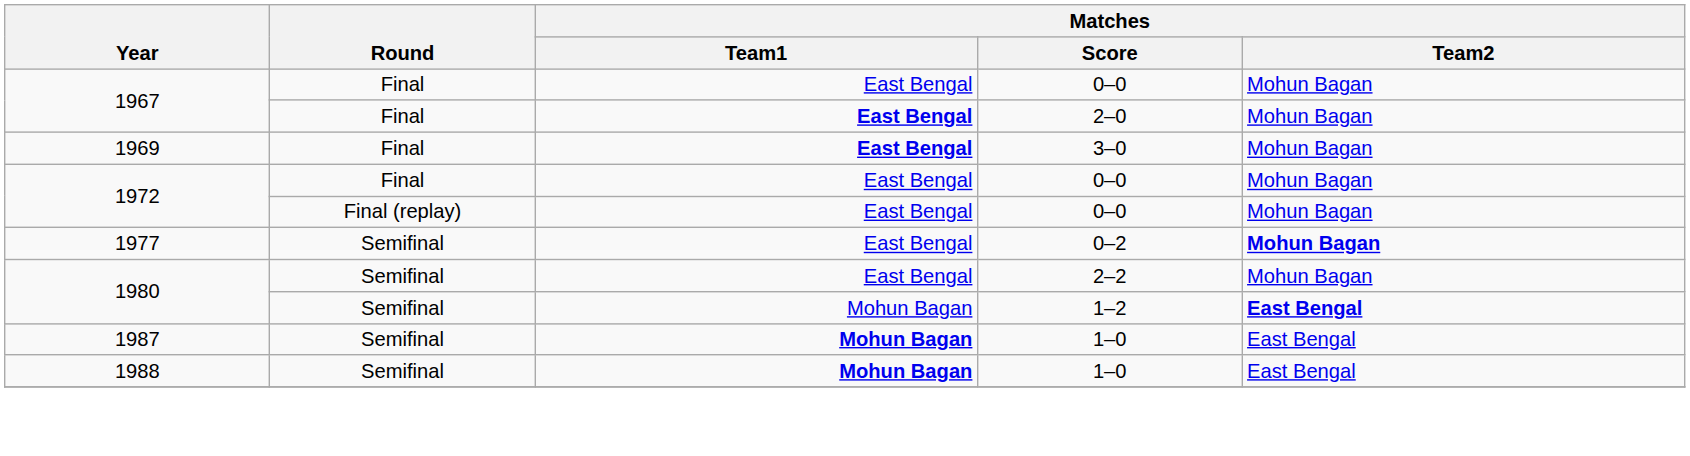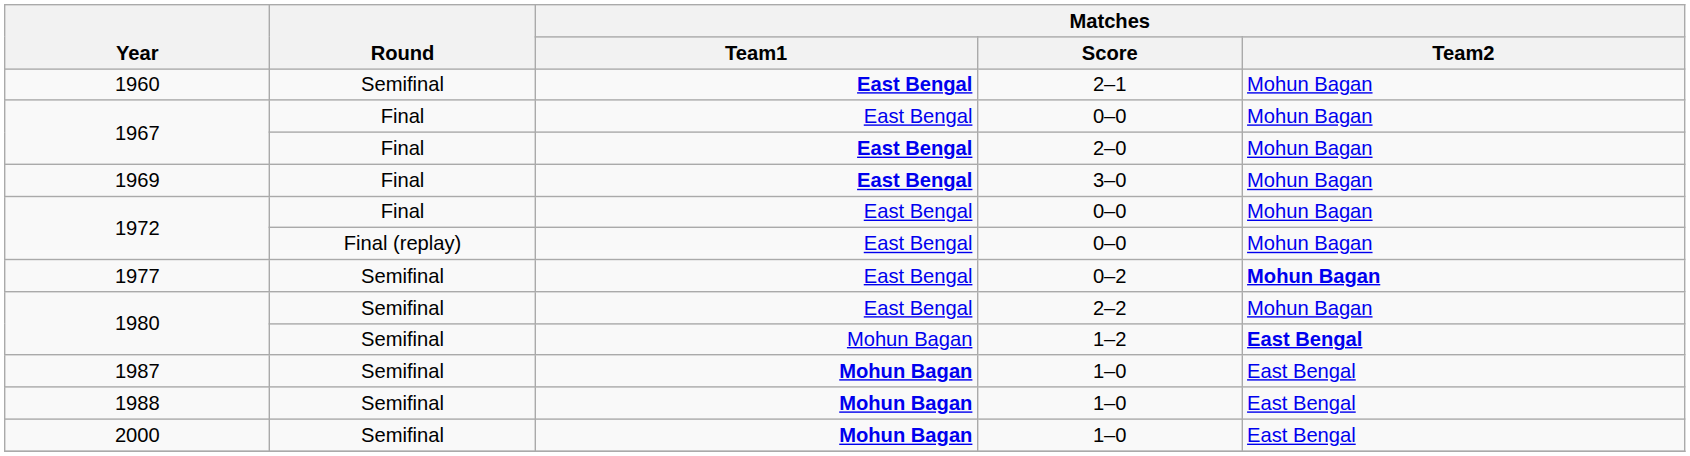 <table class="wikitable" style="font-size:90%; width:95%; text-align:center">
 <tr>
 <th rowspan="2" valign="bottom" width="15%">Year</th>
 <th rowspan="2" valign="bottom" width="15%">Round</th>
 <th colspan="3" width="65%">Matches</th>
 </tr>
 <tr>
 <th width="25%">Team1</th>
 <th width="15%">Score</th>
 <th width="25%">Team2</th>
+</tr>
+<tr>
+<td>1960</td>
+<td>Semifinal</td>
+<td align="right"><strong><a href='#'>East Bengal</a></strong></td>
+<td align="center">2–1</td>
+<td align="left"><a href='#'>Mohun Bagan</a></td>
 </tr>
 <tr>
 <td rowspan="2">1967</td>
 <td>Final</td>
 <td align="right"><a href='#'>East Bengal</a></td>
 <td align="center">0–0</td>
 <td align="left"><a href='#'>Mohun Bagan</a></td>
 </tr>
 <tr>
 <td>Final</td>
 <td align="right"><strong><a href='#'>East Bengal</a></strong></td>
 <td align="center">2–0</td>
 <td align="left"><a href='#'>Mohun Bagan</a></td>
 </tr>
 <tr>
 <td>1969</td>
 <td>Final</td>
 <td align="right"><strong><a href='#'>East Bengal</a></strong></td>
 <td align="center">3–0</td>
 <td align="left"><a href='#'>Mohun Bagan</a></td>
 </tr>
 <tr>
 <td rowspan="2">1972</td>
 <td>Final</td>
 <td align="right"><a href='#'>East Bengal</a></td>
 <td align="center">0–0</td>
 <td align="left"><a href='#'>Mohun Bagan</a></td>
 </tr>
 <tr>
 <td>Final (replay)</td>
 <td align="right"><a href='#'>East Bengal</a></td>
 <td align="center">0–0</td>
 <td align="left"><a href='#'>Mohun Bagan</a></td>
 </tr>
 <tr>
 <td>1977</td>
 <td>Semifinal</td>
 <td align="right"><a href='#'>East Bengal</a></td>
 <td align="center">0–2</td>
 <td align="left"><strong><a href='#'>Mohun Bagan</a></strong></td>
 </tr>
 <tr>
 <td rowspan="2">1980</td>
 <td>Semifinal</td>
 <td align="right"><a href='#'>East Bengal</a></td>
 <td align="center">2–2</td>
 <td align="left"><a href='#'>Mohun Bagan</a></td>
 </tr>
 <tr>
 <td>Semifinal</td>
 <td align="right"><a href='#'>Mohun Bagan</a></td>
 <td align="center">1–2</td>
 <td align="left"><strong><a href='#'>East Bengal</a></strong></td>
 </tr>
 <tr>
 <td>1987</td>
 <td>Semifinal</td>
 <td align="right"><strong><a href='#'>Mohun Bagan</a></strong></td>
 <td align="center">1–0</td>
 <td align="left"><a href='#'>East Bengal</a></td>
 </tr>
 <tr>
 <td>1988</td>
 <td>Semifinal</td>
 <td align="right"><strong><a href='#'>Mohun Bagan</a></strong></td>
 <td align="center">1–0</td>
 <td align="left"><a href='#'>East Bengal</a></td>
 </tr>
 <tr>
+<td>2000</td>
+<td>Semifinal</td>
+<td align="right"><strong><a href='#'>Mohun Bagan</a></strong></td>
+<td align="center">1–0</td>
+<td align="left"><a href='#'>East Bengal</a></td>
+</tr>
+<tr>
 </tr>
 </table>
